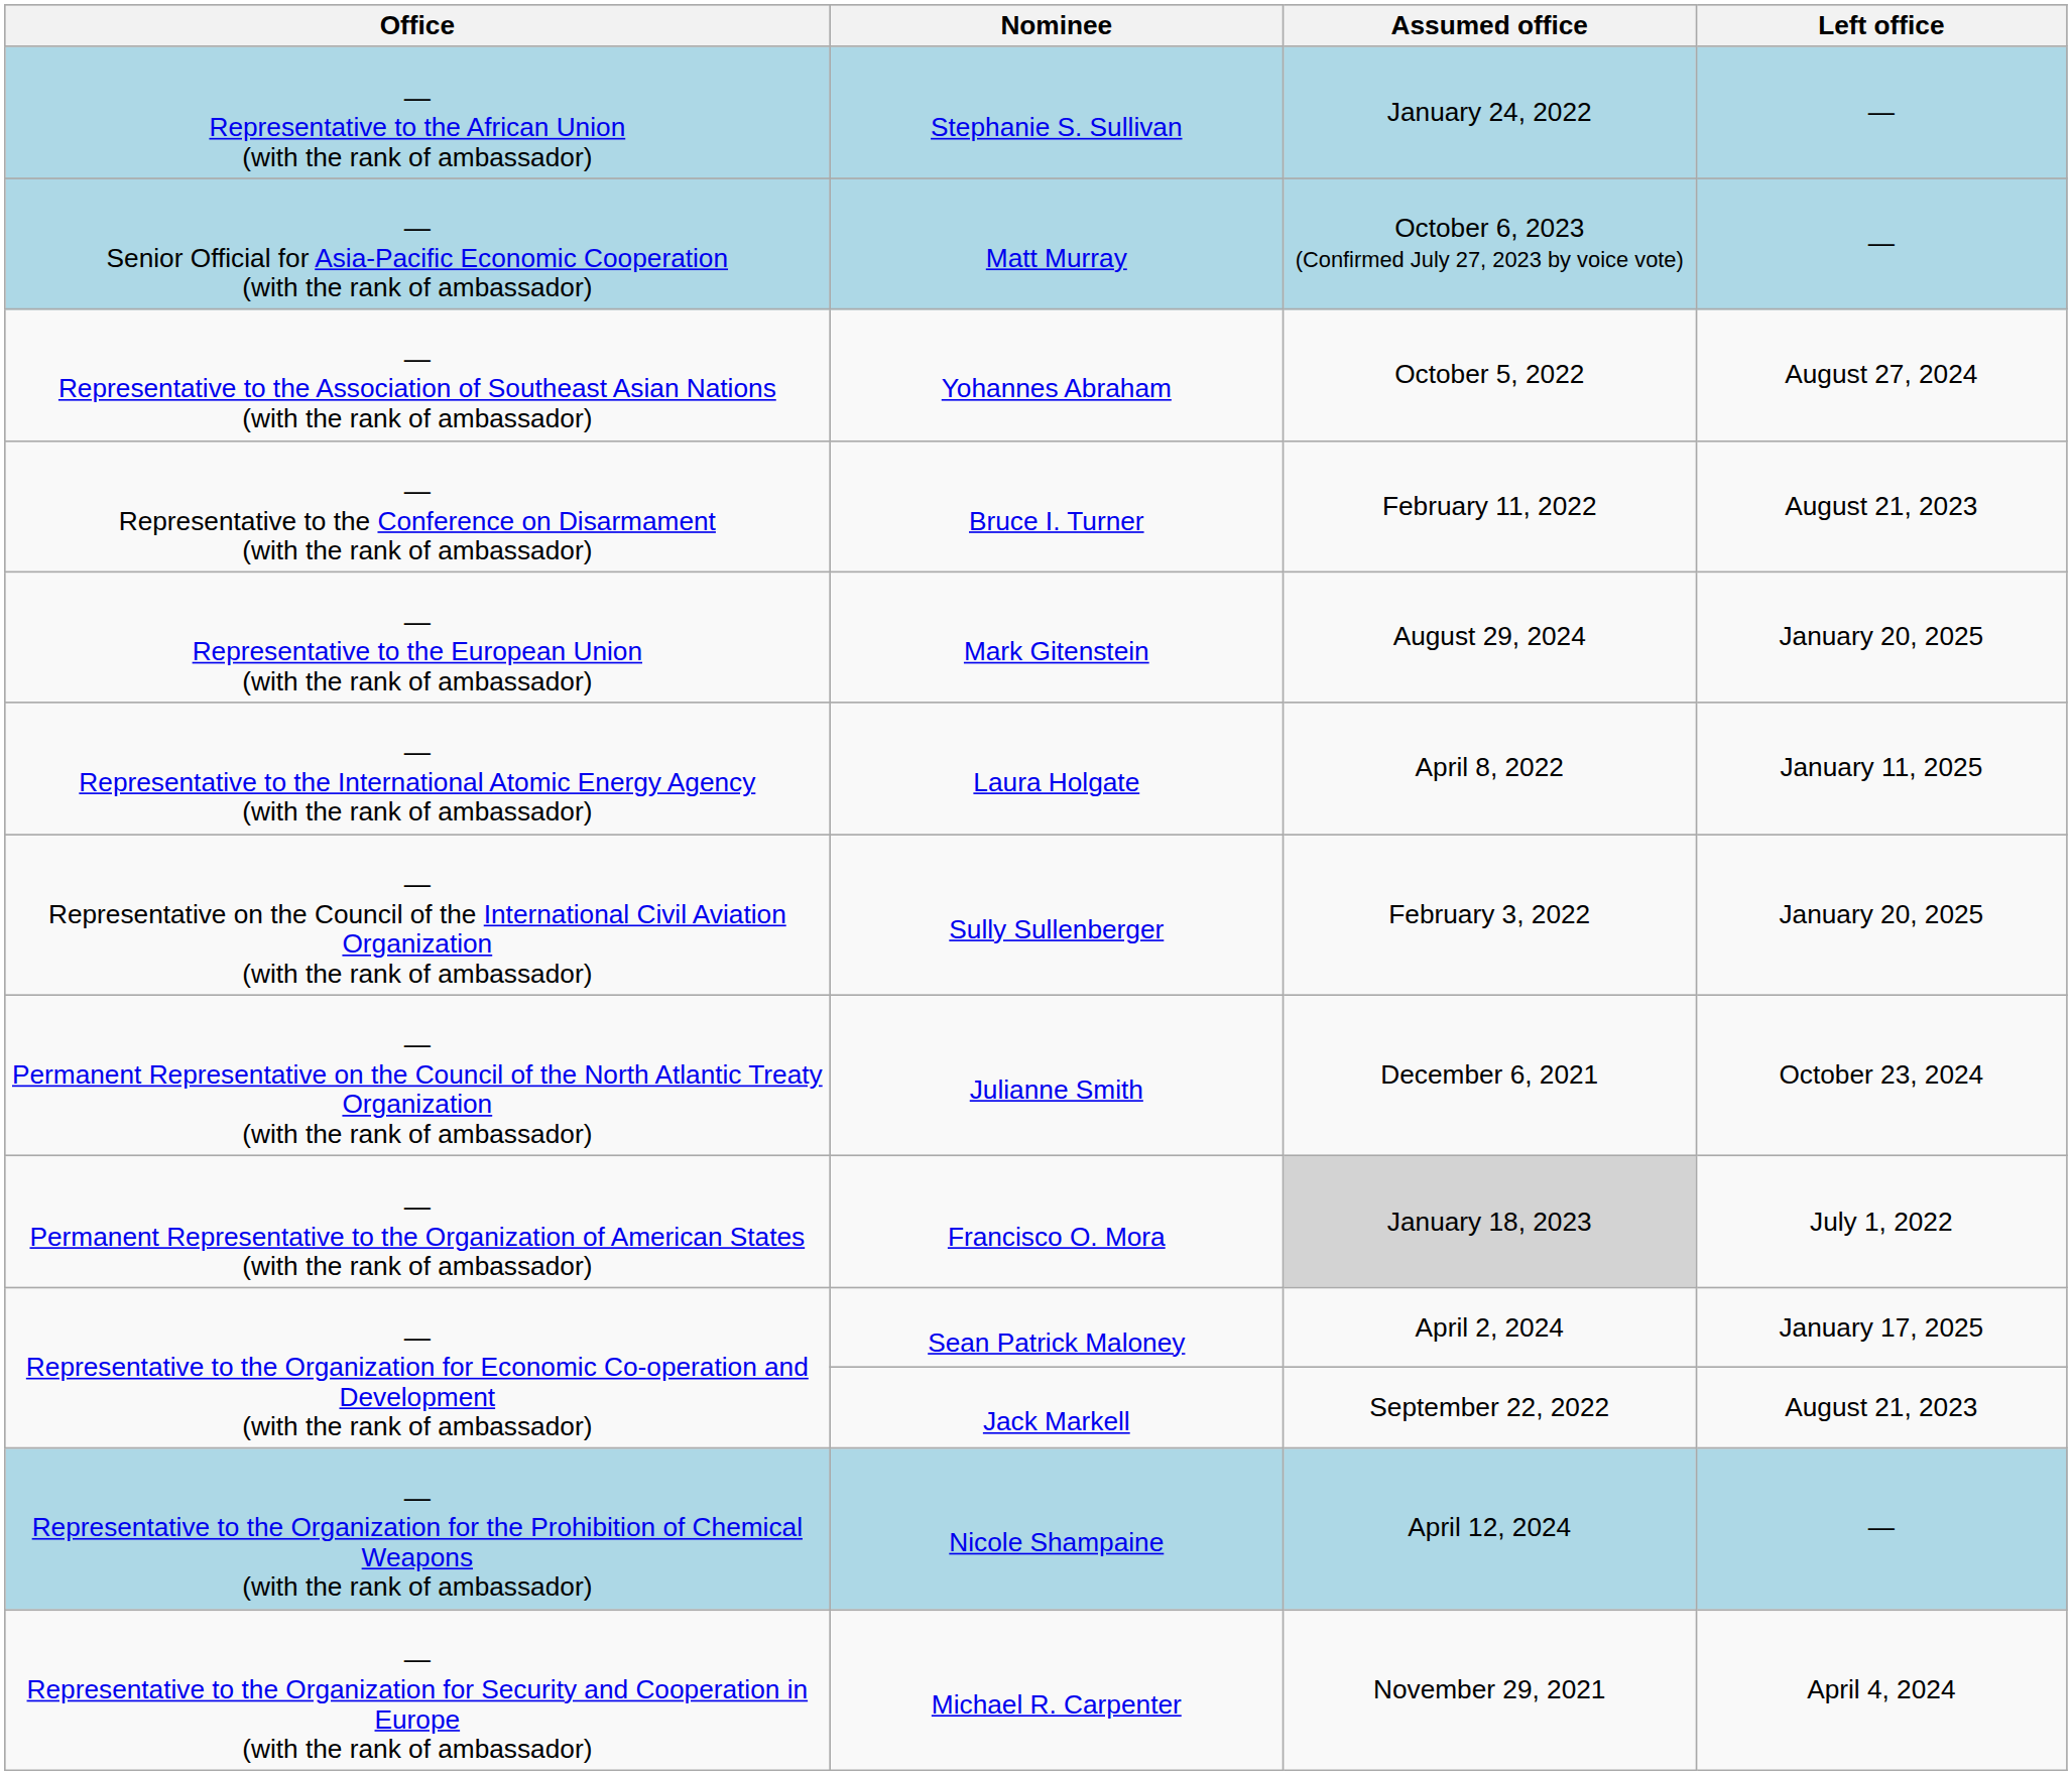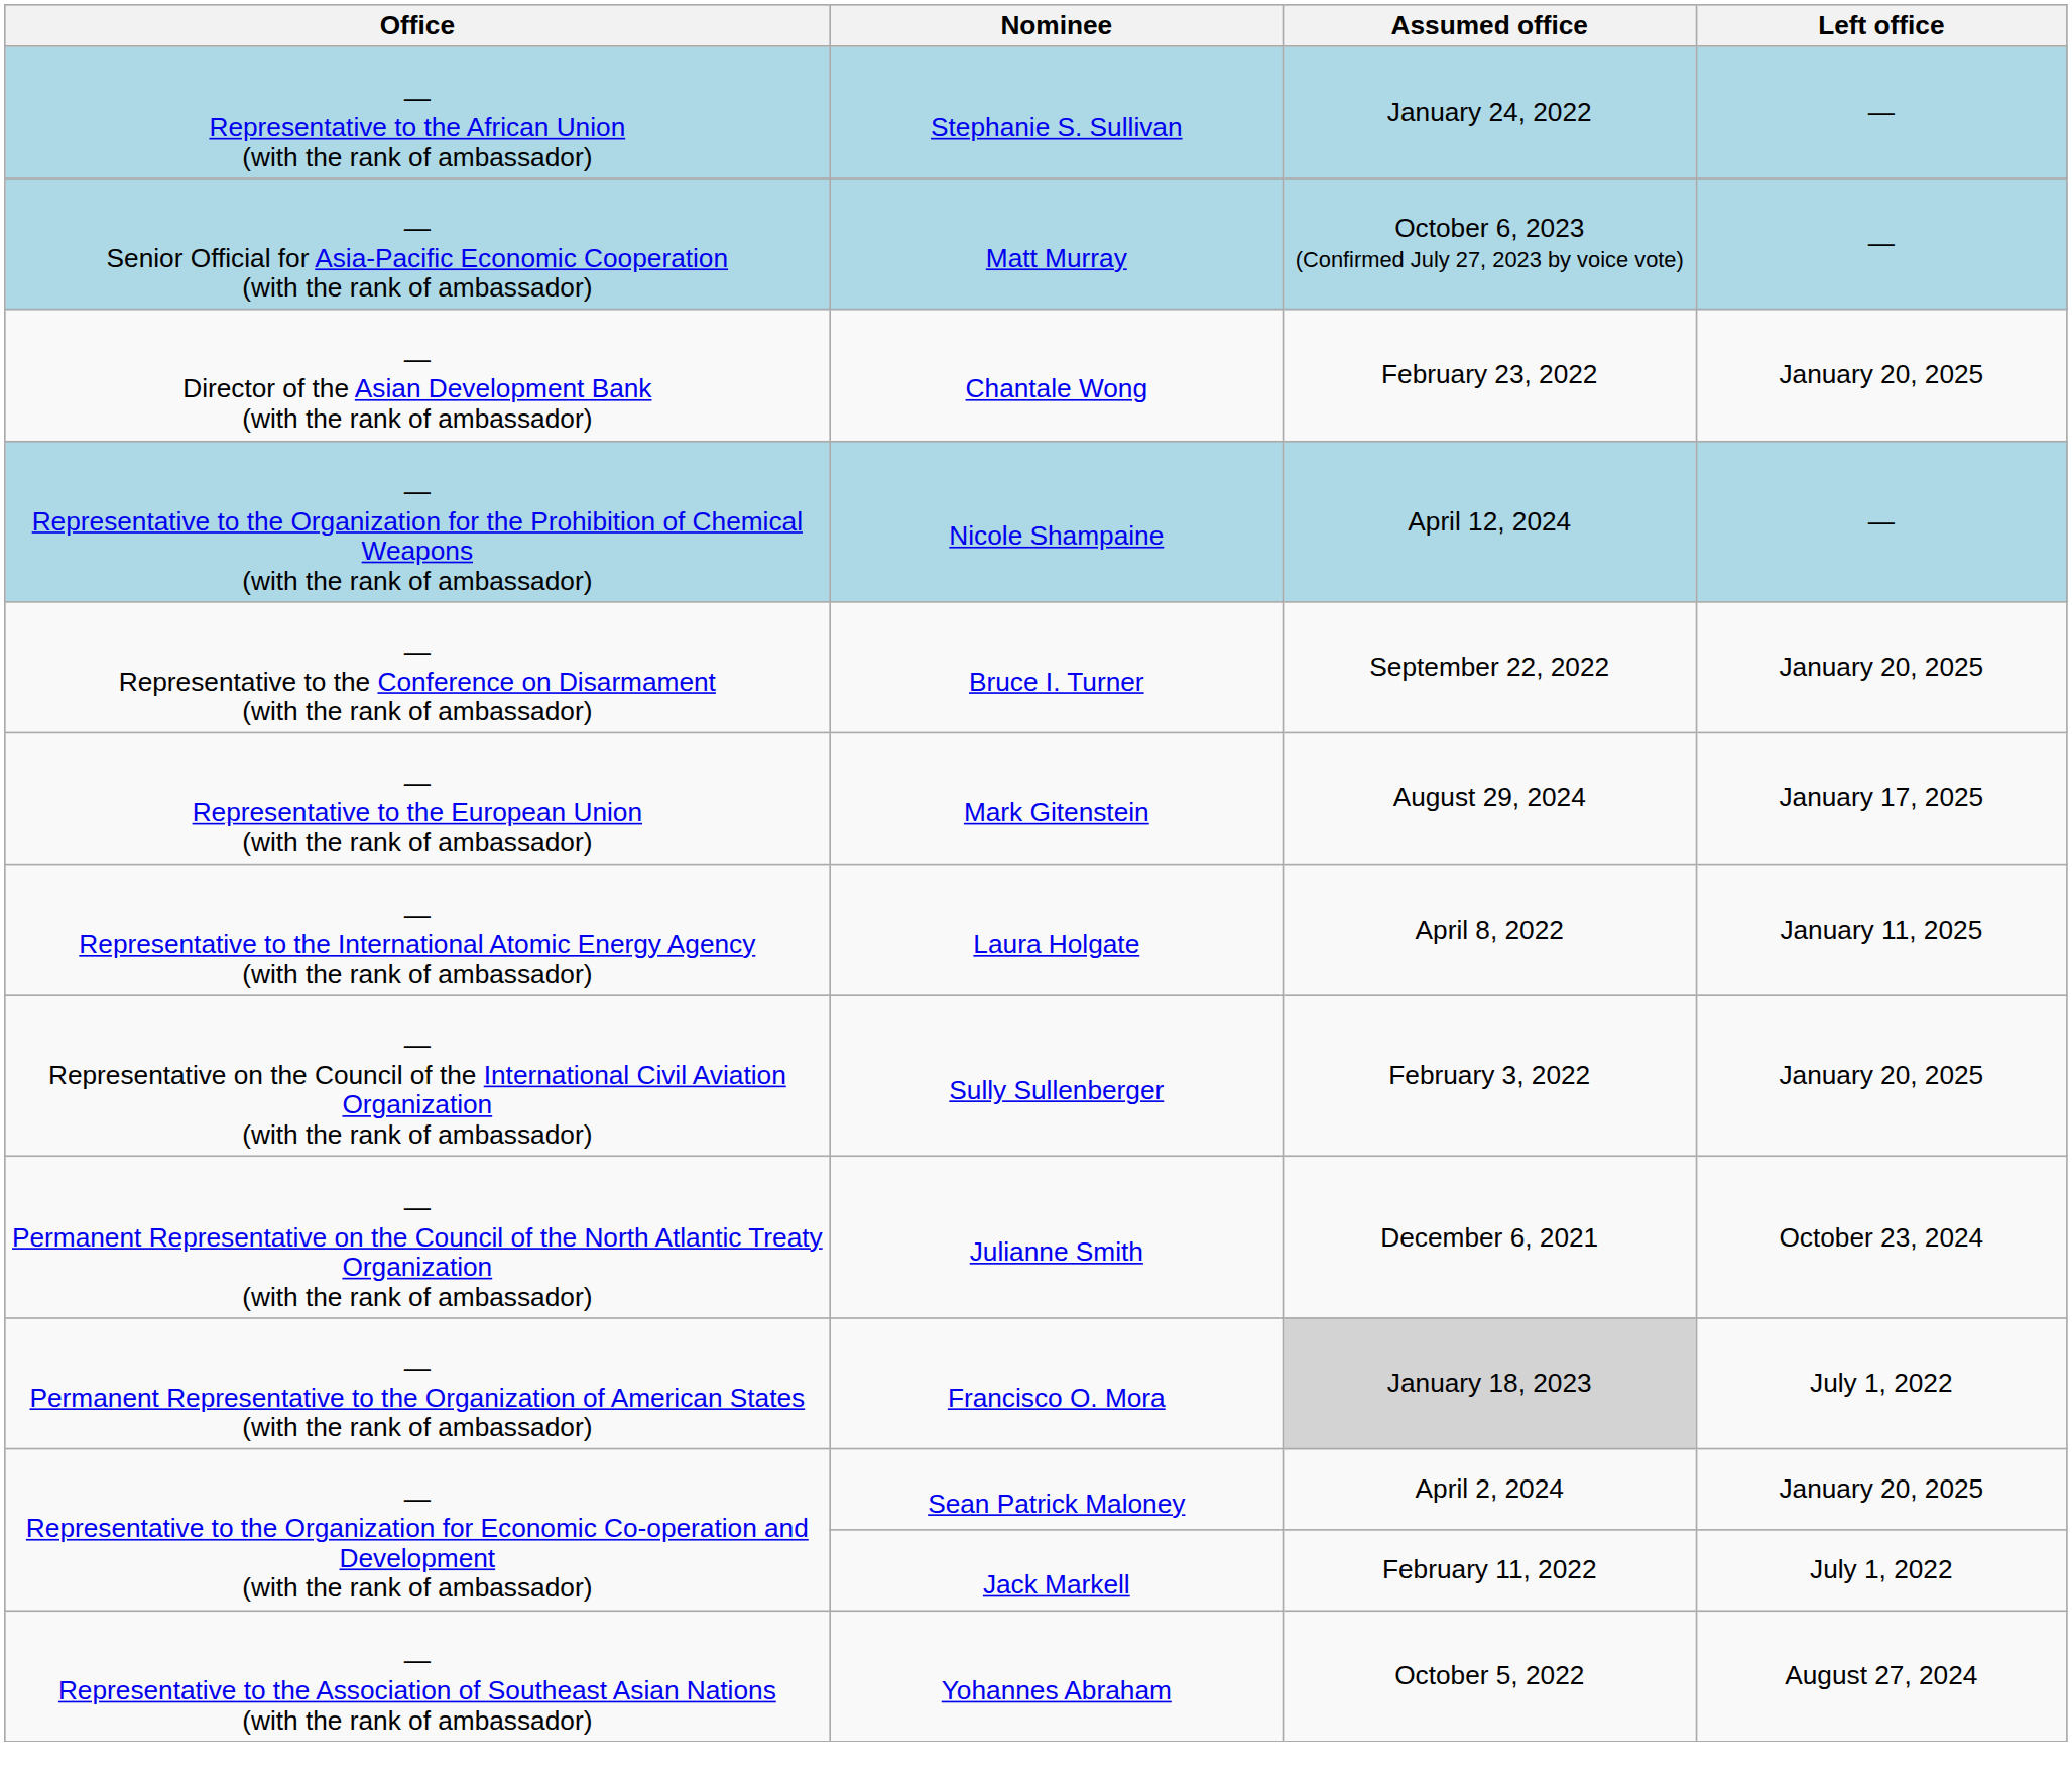 <table class="wikitable sortable" style="text-align:center">
 <tr>
 <th style="width:40%">Office</th>
 <th style="width:22%">Nominee</th>
 <th style="width:20%" data-sort-type="date">Assumed office</th>
 <th style="width:18%" data-sort-type="date">Left office</th>
 </tr>
 <tr style="background:lightblue;">
 <td><br>—<br><a href='#'>Representative to the African Union</a><br>(with the rank of ambassador)</td>
 <td><br><a href='#'>Stephanie S. Sullivan</a></td>
 <td>January 24, 2022<br></td>
 <td>—</td>
 </tr>
 <tr style="background:lightblue;">
 <td><br>—<br>Senior Official for <a href='#'>Asia-Pacific Economic Cooperation</a><br>(with the rank of ambassador)</td>
 <td><br><a href='#'>Matt Murray</a></td>
 <td>October 6, 2023<br><small>(Confirmed July 27, 2023 by voice vote)</small></td>
 <td>—</td>
 </tr>
 <tr>
-<td><br>—<br><a href='#'>Representative to the Association of Southeast Asian Nations</a><br>(with the rank of ambassador)</td>
-<td><br><a href='#'>Yohannes Abraham</a></td>
-<td>October 5, 2022<br></td>
-<td>August 27, 2024</td>
+<td><br>—<br>Director of the <a href='#'>Asian Development Bank</a><br>(with the rank of ambassador)</td>
+<td><br><a href='#'>Chantale Wong</a></td>
+<td>February 23, 2022<br></td>
+<td>January 20, 2025</td>
+</tr>
+<tr style="background:lightblue">
+<td><br>—<br><a href='#'>Representative to the Organization for the Prohibition of Chemical Weapons</a><br>(with the rank of ambassador)</td>
+<td><br><a href='#'>Nicole Shampaine</a></td>
+<td>April 12, 2024<br></td>
+<td>—</td>
 </tr>
 <tr>
 <td><br>—<br>Representative to the <a href='#'>Conference on Disarmament</a><br>(with the rank of ambassador)</td>
 <td><br><a href='#'>Bruce I. Turner</a></td>
-<td>February 11, 2022<br></td>
-<td>August 21, 2023</td>
+<td>September 22, 2022<br></td>
+<td>January 20, 2025</td>
 </tr>
 <tr>
 <td><br>—<br><a href='#'>Representative to the European Union</a><br>(with the rank of ambassador)</td>
 <td><br><a href='#'>Mark Gitenstein</a></td>
 <td>August 29, 2024<br></td>
-<td>January 20, 2025</td>
+<td>January 17, 2025</td>
 </tr>
 <tr>
 <td><br>—<br><a href='#'>Representative to the International Atomic Energy Agency</a><br>(with the rank of ambassador)</td>
 <td><br><a href='#'>Laura Holgate</a></td>
 <td>April 8, 2022<br></td>
 <td>January 11, 2025</td>
 </tr>
 <tr>
 <td><br>—<br>Representative on the Council of the <a href='#'>International Civil Aviation Organization</a><br>(with the rank of ambassador)</td>
 <td><br><a href='#'>Sully Sullenberger</a></td>
 <td>February 3, 2022<br></td>
 <td>January 20, 2025</td>
 </tr>
 <tr>
 <td><br>—<br><a href='#'>Permanent Representative on the Council of the North Atlantic Treaty Organization</a><br>(with the rank of ambassador)</td>
 <td><br><a href='#'>Julianne Smith</a></td>
 <td>December 6, 2021<br></td>
 <td>October 23, 2024</td>
 </tr>
 <tr>
 <td><br>—<br><a href='#'>Permanent Representative to the Organization of American States</a><br>(with the rank of ambassador)</td>
 <td><br><a href='#'>Francisco O. Mora</a></td>
 <td style="background: lightgrey;">January 18, 2023<br></td>
 <td>July 1, 2022</td>
 </tr>
 <tr>
 <td rowspan=2><br>—<br><a href='#'>Representative to the Organization for Economic Co-operation and Development</a><br>(with the rank of ambassador)</td>
 <td><br><a href='#'>Sean Patrick Maloney</a></td>
 <td>April 2, 2024<br></td>
-<td>January 17, 2025</td>
+<td>January 20, 2025</td>
 </tr>
 <tr>
 <td><br><a href='#'>Jack Markell</a></td>
-<td>September 22, 2022<br></td>
-<td>August 21, 2023</td>
-</tr>
-<tr style="background:lightblue">
-<td><br>—<br><a href='#'>Representative to the Organization for the Prohibition of Chemical Weapons</a><br>(with the rank of ambassador)</td>
-<td><br><a href='#'>Nicole Shampaine</a></td>
-<td>April 12, 2024<br></td>
-<td>—</td>
+<td>February 11, 2022<br></td>
+<td>July 1, 2022</td>
 </tr>
 <tr>
-<td><br>—<br><a href='#'>Representative to the Organization for Security and Cooperation in Europe</a><br>(with the rank of ambassador)</td>
-<td><br><a href='#'>Michael R. Carpenter</a></td>
-<td>November 29, 2021<br></td>
-<td>April 4, 2024</td>
+<td><br>—<br><a href='#'>Representative to the Association of Southeast Asian Nations</a><br>(with the rank of ambassador)</td>
+<td><br><a href='#'>Yohannes Abraham</a></td>
+<td>October 5, 2022<br></td>
+<td>August 27, 2024</td>
 </tr>
 </table>
